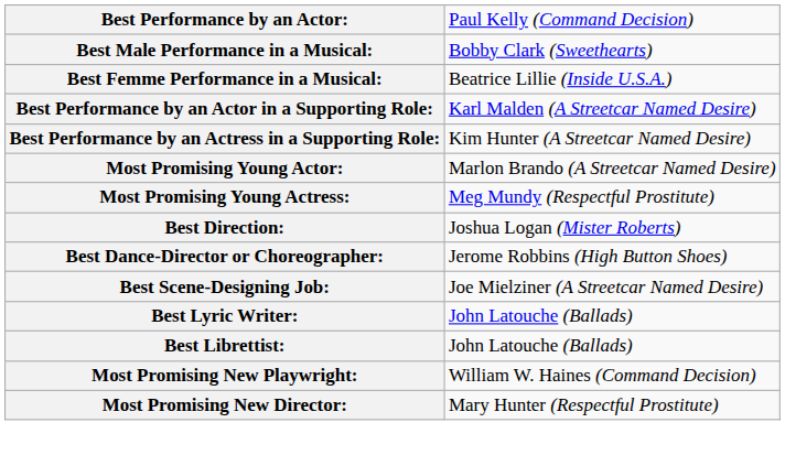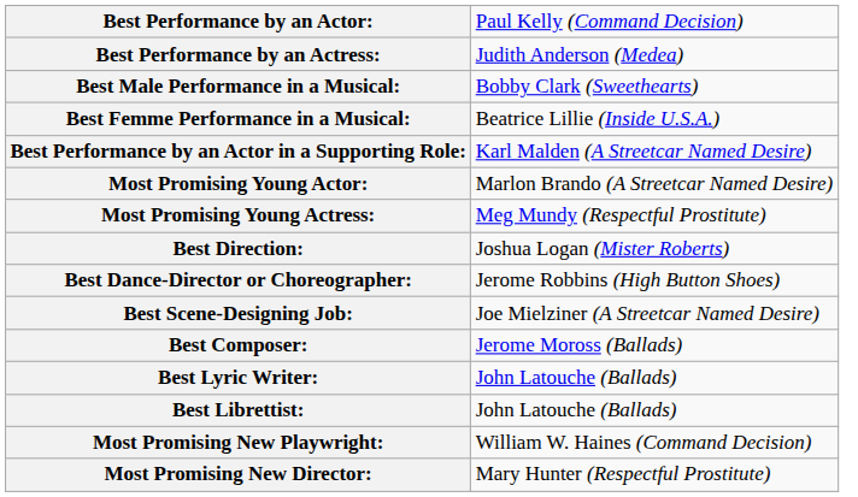 <table class="wikitable plainrowheaders">
 <tr>
 <th scope=row>Best Performance by an Actor:</th>
 <td><a href='#'>Paul Kelly</a> <em>(<a href='#'>Command Decision</a>)</em></td>
+</tr>
+<tr>
+<th scope=row>Best Performance by an Actress:</th>
+<td><a href='#'>Judith Anderson</a> <em>(<a href='#'>Medea</a>)</em></td>
 </tr>
 <tr>
 <th scope=row>Best Male Performance in a Musical:</th>
 <td><a href='#'>Bobby Clark</a> <em>(<a href='#'>Sweethearts</a>)</em></td>
 </tr>
 <tr>
 <th scope=row>Best Femme Performance in a Musical:</th>
 <td>Beatrice Lillie <em>(<a href='#'>Inside U.S.A.</a>)</em></td>
 </tr>
 <tr>
 <th scope=row>Best Performance by an Actor in a Supporting Role:</th>
 <td><a href='#'>Karl Malden</a> <em>(<a href='#'>A Streetcar Named Desire</a>)</em></td>
-</tr>
-<tr>
-<th scope=row>Best Performance by an Actress in a Supporting Role:</th>
-<td>Kim Hunter <em>(A Streetcar Named Desire)</em></td>
 </tr>
 <tr>
 <th scope=row>Most Promising Young Actor:</th>
 <td>Marlon Brando <em>(A Streetcar Named Desire)</em></td>
 </tr>
 <tr>
 <th scope=row>Most Promising Young Actress:</th>
 <td><a href='#'>Meg Mundy</a> <em>(Respectful Prostitute)</em></td>
 </tr>
 <tr>
 <th scope=row>Best Direction:</th>
 <td>Joshua Logan <em>(<a href='#'>Mister Roberts</a>)</em></td>
 </tr>
 <tr>
 <th scope=row>Best Dance-Director or Choreographer:</th>
 <td>Jerome Robbins <em>(High Button Shoes)</em></td>
 </tr>
 <tr>
 <th scope=row>Best Scene-Designing Job:</th>
 <td>Joe Mielziner <em>(A Streetcar Named Desire)</em></td>
 </tr>
 <tr>
+<th scope=row>Best Composer:</th>
+<td><a href='#'>Jerome Moross</a> <em>(Ballads)</em></td>
+</tr>
+<tr>
 <th scope=row>Best Lyric Writer:</th>
 <td><a href='#'>John Latouche</a> <em>(Ballads)</em></td>
 </tr>
 <tr>
 <th scope=row>Best Librettist:</th>
 <td>John Latouche <em>(Ballads)</em></td>
 </tr>
 <tr>
 <th scope=row>Most Promising New Playwright:</th>
 <td>William W. Haines <em>(Command Decision)</em></td>
 </tr>
 <tr>
 <th scope=row>Most Promising New Director:</th>
 <td>Mary Hunter <em>(Respectful Prostitute)</em></td>
 </tr>
 </table>
